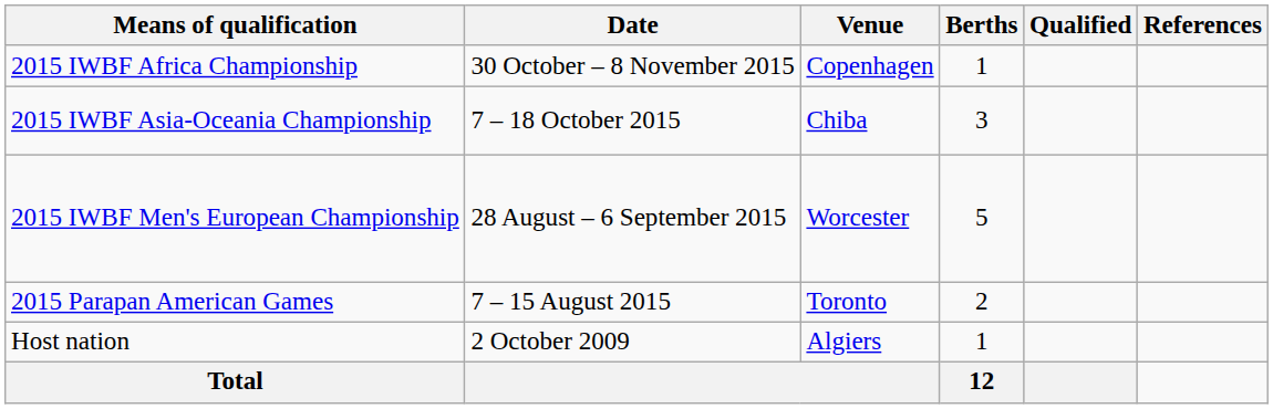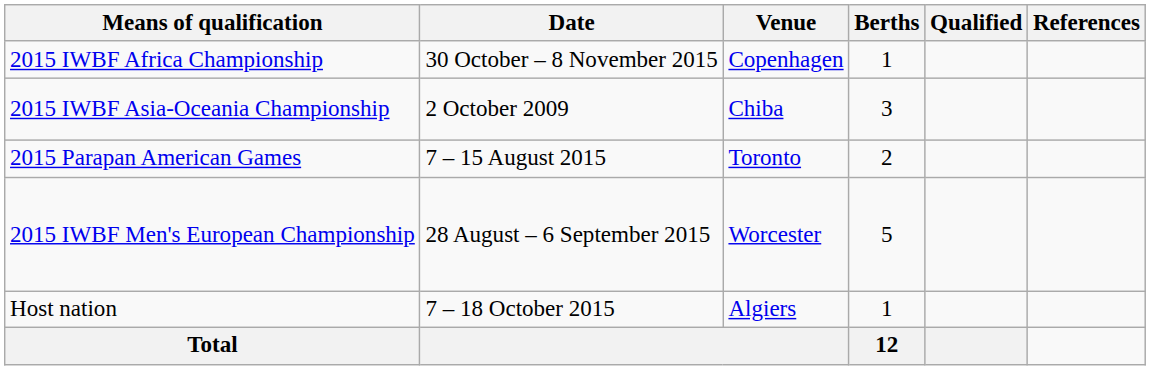 <table class="wikitable">
 <tr>
 <th>Means of qualification</th>
 <th>Date</th>
 <th>Venue</th>
 <th>Berths</th>
 <th>Qualified</th>
 <th>References</th>
 </tr>
 <tr>
 <td><a href='#'>2015 IWBF Africa Championship</a></td>
 <td>30 October – 8 November 2015</td>
 <td> <a href='#'>Copenhagen</a></td>
 <td align="center">1</td>
 <td></td>
 <td></td>
 </tr>
 <tr>
 <td><a href='#'>2015 IWBF Asia-Oceania Championship</a></td>
-<td>7 – 18 October 2015</td>
+<td>2 October 2009</td>
 <td> <a href='#'>Chiba</a></td>
 <td align="center">3</td>
 <td><br><br> </td>
+<td></td>
+</tr>
+<tr>
+<td><a href='#'>2015 Parapan American Games</a></td>
+<td>7 – 15 August 2015</td>
+<td> <a href='#'>Toronto</a></td>
+<td align="center">2</td>
+<td><br></td>
 <td></td>
 </tr>
 <tr>
 <td><a href='#'>2015 IWBF Men's European Championship</a></td>
 <td>28 August – 6 September 2015</td>
 <td> <a href='#'>Worcester</a></td>
 <td align="center">5</td>
 <td><br><br> <br><br></td>
 <td></td>
 </tr>
 <tr>
-<td><a href='#'>2015 Parapan American Games</a></td>
-<td>7 – 15 August 2015</td>
-<td> <a href='#'>Toronto</a></td>
-<td align="center">2</td>
-<td><br></td>
-<td></td>
-</tr>
-<tr>
 <td>Host nation</td>
-<td>2 October 2009</td>
+<td>7 – 18 October 2015</td>
 <td> <a href='#'>Algiers</a></td>
 <td align="center">1</td>
 <td></td>
 <td></td>
 </tr>
 <tr>
 <th>Total</th>
 <th colspan="2"></th>
 <th>12</th>
 <th></th>
 </tr>
 </table>
